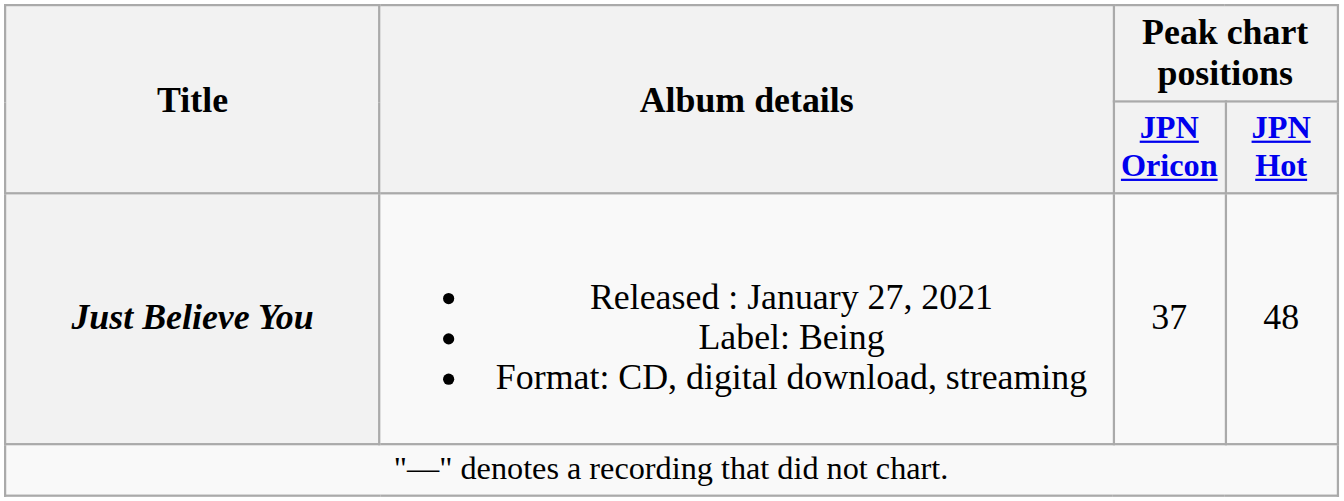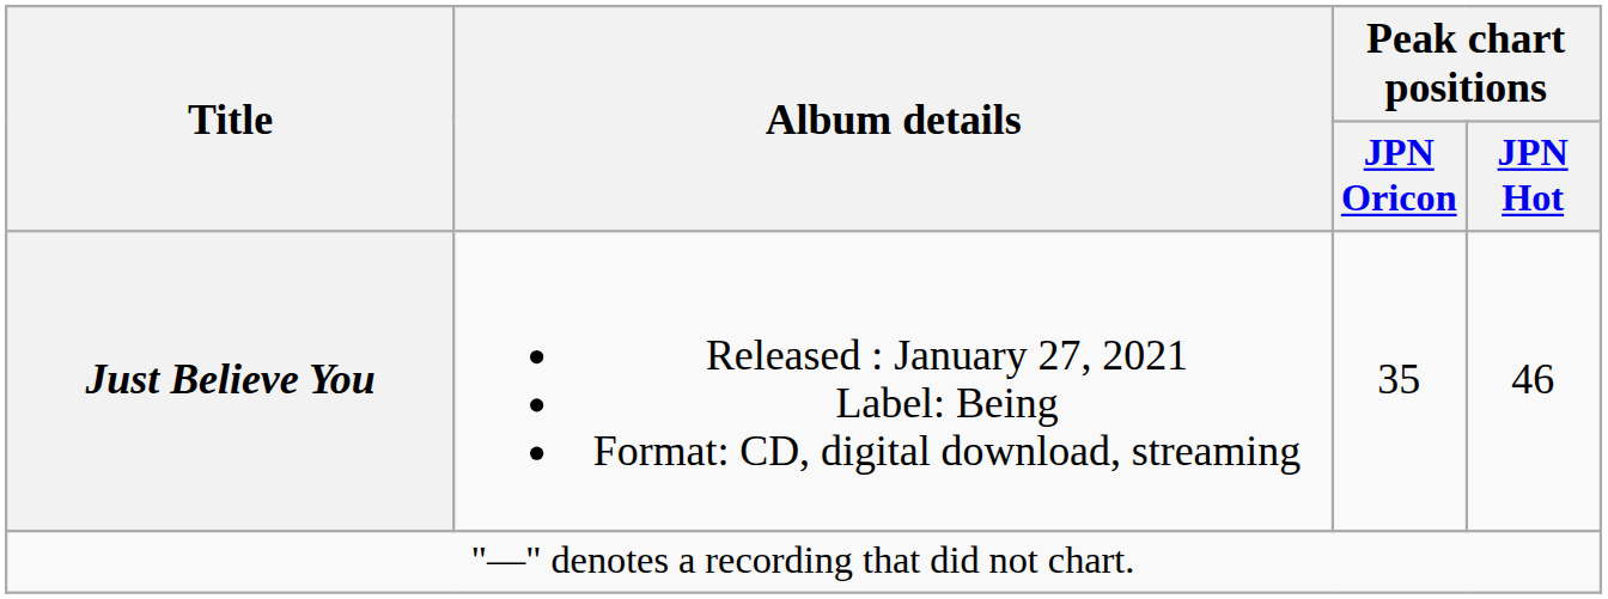 <table class="wikitable plainrowheaders" style="text-align:center;">
 <tr>
 <th scope="col" rowspan="2" style="width:10em;">Title</th>
 <th scope="col" rowspan="2" style="width:20em;">Album details</th>
 <th scope="col" colspan="2">Peak chart positions</th>
 </tr>
 <tr>
 <th scope="col" style="width:3em;font-size:90%;"><a href='#'>JPN<br>Oricon</a><br></th>
 <th scope="col" style="width:3em;font-size:90%;"><a href='#'>JPN<br>Hot</a><br></th>
 </tr>
 <tr>
 <th scope="row"><em>Just Believe You</em></th>
 <td><br><ul><li>Released : January 27, 2021</li><li>Label: Being</li><li>Format: CD, digital download, streaming</li></ul></td>
-<td>37</td>
-<td>48</td>
+<td>35</td>
+<td>46</td>
 </tr>
 <tr>
 <td colspan="4" style="font-size:90%">"—" denotes a recording that did not chart.</td>
 </tr>
 </table>
